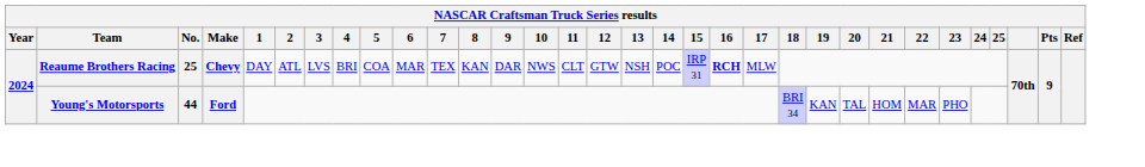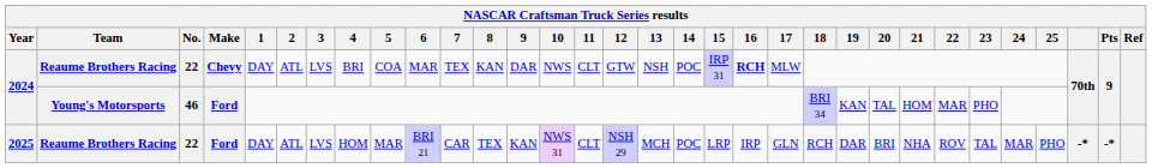 <table class="wikitable" style="text-align:center; font-size:75%">
 <tr>
 <th colspan=32><a href='#'>NASCAR Craftsman Truck Series</a> results</th>
 </tr>
 <tr>
 <th>Year</th>
 <th>Team</th>
 <th>No.</th>
 <th>Make</th>
 <th>1</th>
 <th>2</th>
 <th>3</th>
 <th>4</th>
 <th>5</th>
 <th>6</th>
 <th>7</th>
 <th>8</th>
 <th>9</th>
 <th>10</th>
 <th>11</th>
 <th>12</th>
 <th>13</th>
 <th>14</th>
 <th>15</th>
 <th>16</th>
 <th>17</th>
 <th>18</th>
 <th>19</th>
 <th>20</th>
 <th>21</th>
 <th>22</th>
 <th>23</th>
 <th>24</th>
 <th>25</th>
 <th></th>
 <th>Pts</th>
 <th>Ref</th>
 </tr>
 <tr>
 <th rowspan=2><a href='#'>2024</a></th>
 <th><a href='#'>Reaume Brothers Racing</a></th>
-<th>25</th>
+<th>22</th>
 <th><a href='#'>Chevy</a></th>
 <td><a href='#'>DAY</a></td>
 <td><a href='#'>ATL</a></td>
 <td><a href='#'>LVS</a></td>
 <td><a href='#'>BRI</a></td>
 <td><a href='#'>COA</a></td>
 <td><a href='#'>MAR</a></td>
 <td><a href='#'>TEX</a></td>
 <td><a href='#'>KAN</a></td>
 <td><a href='#'>DAR</a></td>
 <td><a href='#'>NWS</a></td>
 <td><a href='#'>CLT</a></td>
 <td><a href='#'>GTW</a></td>
 <td><a href='#'>NSH</a></td>
 <td><a href='#'>POC</a></td>
 <td style="background:#CFCFFF;"><a href='#'>IRP</a><br><small>31</small></td>
 <td><strong><a href='#'>RCH</a></strong></td>
 <td><a href='#'>MLW</a></td>
 <td colspan=8></td>
 <th rowspan=2>70th</th>
 <th rowspan=2>9</th>
 <th rowspan=2></th>
 </tr>
 <tr>
 <th><a href='#'>Young's Motorsports</a></th>
-<th>44</th>
+<th>46</th>
 <th><a href='#'>Ford</a></th>
 <td colspan=17></td>
 <td style="background:#CFCFFF;"><a href='#'>BRI</a><br><small>34</small></td>
 <td><a href='#'>KAN</a></td>
 <td><a href='#'>TAL</a></td>
 <td><a href='#'>HOM</a></td>
 <td><a href='#'>MAR</a></td>
 <td><a href='#'>PHO</a></td>
 <td colspan=2></td>
 </tr>
+<tr>
+<th><a href='#'>2025</a></th>
+<th><a href='#'>Reaume Brothers Racing</a></th>
+<th>22</th>
+<th><a href='#'>Ford</a></th>
+<td><a href='#'>DAY</a></td>
+<td><a href='#'>ATL</a></td>
+<td><a href='#'>LVS</a></td>
+<td><a href='#'>HOM</a></td>
+<td><a href='#'>MAR</a></td>
+<td style="background:#CFCFFF;"><a href='#'>BRI</a><br><small>21</small></td>
+<td><a href='#'>CAR</a></td>
+<td><a href='#'>TEX</a></td>
+<td><a href='#'>KAN</a></td>
+<td style="background:#EFCFFF;"><a href='#'>NWS</a><br><small>31</small></td>
+<td><a href='#'>CLT</a></td>
+<td style="background:#CFCFFF;"><a href='#'>NSH</a><br><small>29</small></td>
+<td><a href='#'>MCH</a></td>
+<td><a href='#'>POC</a></td>
+<td><a href='#'>LRP</a></td>
+<td><a href='#'>IRP</a></td>
+<td><a href='#'>GLN</a></td>
+<td><a href='#'>RCH</a></td>
+<td><a href='#'>DAR</a></td>
+<td><a href='#'>BRI</a></td>
+<td><a href='#'>NHA</a></td>
+<td><a href='#'>ROV</a></td>
+<td><a href='#'>TAL</a></td>
+<td><a href='#'>MAR</a></td>
+<td><a href='#'>PHO</a></td>
+<th>-*</th>
+<th>-*</th>
+<th></th>
+</tr>
 </table>
